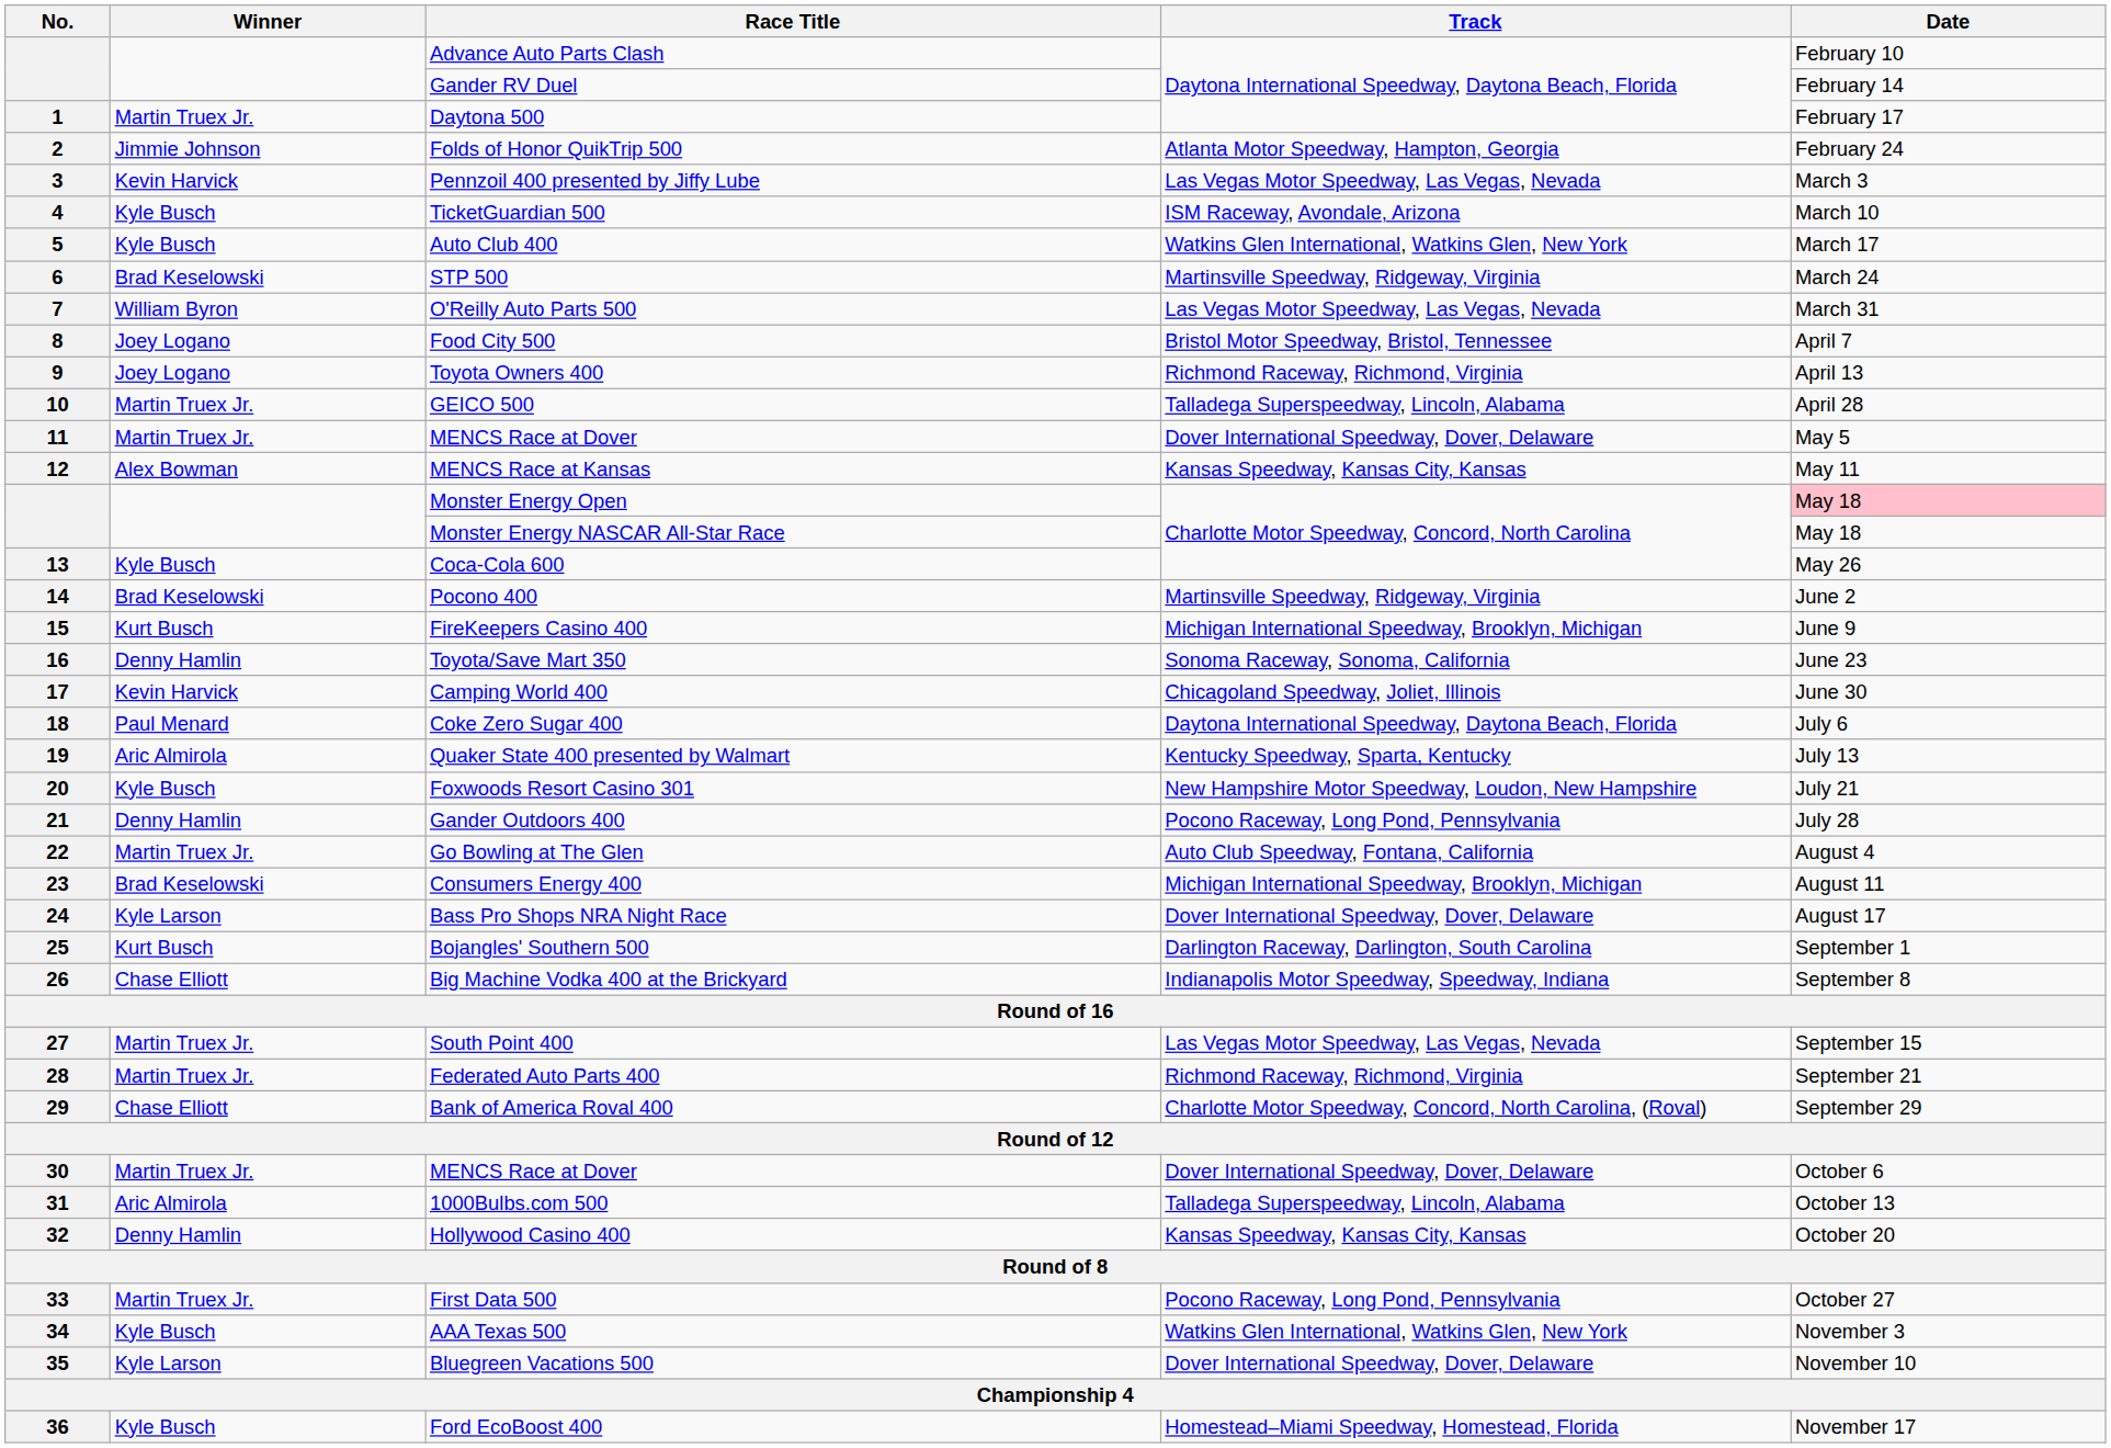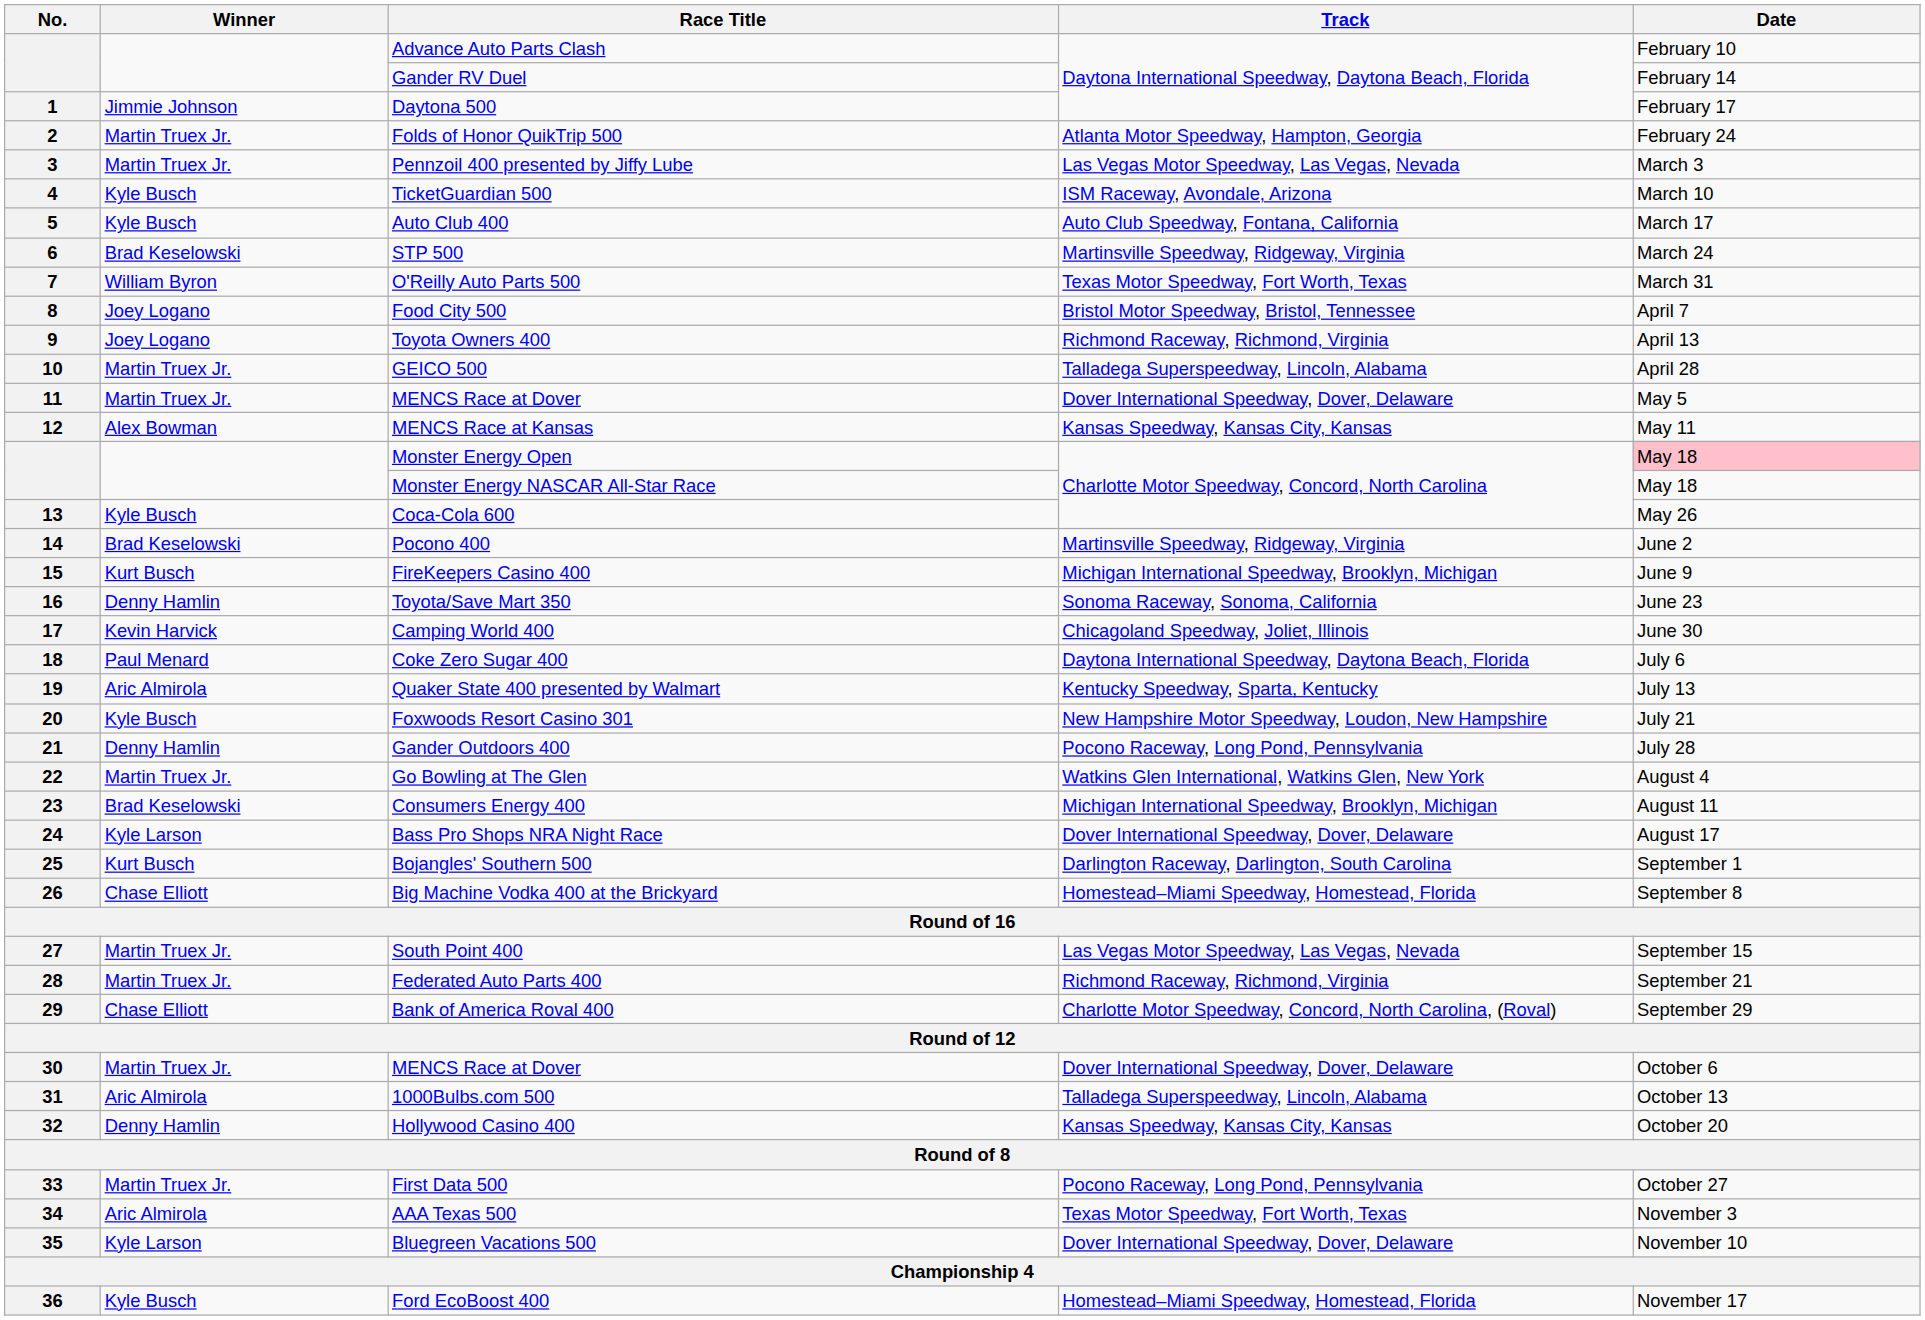 <table class="wikitable sortable" style="font-size:95%; width:100%">
 <tr>
 <th style="width:5%;">No.</th>
 <th style="width:15%;">Winner</th>
 <th style="width:35%;">Race Title</th>
 <th style="width:30%;"><a href='#'>Track</a></th>
 <th style="width:15%;">Date</th>
 </tr>
 <tr>
 <th rowspan="2"></th>
 <td rowspan="2"></td>
 <td><a href='#'>Advance Auto Parts Clash</a></td>
 <td rowspan="3"><a href='#'>Daytona International Speedway</a>, <a href='#'>Daytona Beach, Florida</a></td>
 <td>February 10</td>
 </tr>
 <tr>
 <td><a href='#'>Gander RV Duel</a></td>
 <td>February 14</td>
 </tr>
 <tr>
 <th>1</th>
-<td><a href='#'>Martin Truex Jr.</a></td>
+<td><a href='#'>Jimmie Johnson</a></td>
 <td><a href='#'>Daytona 500</a></td>
 <td>February 17</td>
 </tr>
 <tr>
 <th>2</th>
-<td><a href='#'>Jimmie Johnson</a></td>
+<td><a href='#'>Martin Truex Jr.</a></td>
 <td><a href='#'>Folds of Honor QuikTrip 500</a></td>
 <td><a href='#'>Atlanta Motor Speedway</a>, <a href='#'>Hampton, Georgia</a></td>
 <td>February 24</td>
 </tr>
 <tr>
 <th>3</th>
-<td><a href='#'>Kevin Harvick</a></td>
+<td><a href='#'>Martin Truex Jr.</a></td>
 <td><a href='#'>Pennzoil 400 presented by Jiffy Lube</a></td>
 <td><a href='#'>Las Vegas Motor Speedway</a>, <a href='#'>Las Vegas</a>, <a href='#'>Nevada</a></td>
 <td>March 3</td>
 </tr>
 <tr>
 <th>4</th>
 <td><a href='#'>Kyle Busch</a></td>
 <td><a href='#'>TicketGuardian 500</a></td>
 <td><a href='#'>ISM Raceway</a>, <a href='#'>Avondale, Arizona</a></td>
 <td>March 10</td>
 </tr>
 <tr>
 <th>5</th>
 <td><a href='#'>Kyle Busch</a></td>
 <td><a href='#'>Auto Club 400</a></td>
-<td><a href='#'>Watkins Glen International</a>, <a href='#'>Watkins Glen</a>, <a href='#'>New York</a></td>
+<td><a href='#'>Auto Club Speedway</a>, <a href='#'>Fontana, California</a></td>
 <td>March 17</td>
 </tr>
 <tr>
 <th>6</th>
 <td><a href='#'>Brad Keselowski</a></td>
 <td><a href='#'>STP 500</a></td>
 <td><a href='#'>Martinsville Speedway</a>, <a href='#'>Ridgeway, Virginia</a></td>
 <td>March 24</td>
 </tr>
 <tr>
 <th>7</th>
 <td><a href='#'>William Byron</a></td>
 <td><a href='#'>O'Reilly Auto Parts 500</a></td>
-<td><a href='#'>Las Vegas Motor Speedway</a>, <a href='#'>Las Vegas</a>, <a href='#'>Nevada</a></td>
+<td><a href='#'>Texas Motor Speedway</a>, <a href='#'>Fort Worth, Texas</a></td>
 <td>March 31</td>
 </tr>
 <tr>
 <th>8</th>
 <td><a href='#'>Joey Logano</a></td>
 <td><a href='#'>Food City 500</a></td>
 <td><a href='#'>Bristol Motor Speedway</a>, <a href='#'>Bristol, Tennessee</a></td>
 <td>April 7</td>
 </tr>
 <tr>
 <th>9</th>
 <td><a href='#'>Joey Logano</a></td>
 <td><a href='#'>Toyota Owners 400</a></td>
 <td><a href='#'>Richmond Raceway</a>, <a href='#'>Richmond, Virginia</a></td>
 <td>April 13</td>
 </tr>
 <tr>
 <th>10</th>
 <td><a href='#'>Martin Truex Jr.</a></td>
 <td><a href='#'>GEICO 500</a></td>
 <td><a href='#'>Talladega Superspeedway</a>, <a href='#'>Lincoln, Alabama</a></td>
 <td>April 28</td>
 </tr>
 <tr>
 <th>11</th>
 <td><a href='#'>Martin Truex Jr.</a></td>
 <td><a href='#'>MENCS Race at Dover</a></td>
 <td><a href='#'>Dover International Speedway</a>, <a href='#'>Dover, Delaware</a></td>
 <td>May 5</td>
 </tr>
 <tr>
 <th>12</th>
 <td><a href='#'>Alex Bowman</a></td>
 <td><a href='#'>MENCS Race at Kansas</a></td>
 <td><a href='#'>Kansas Speedway</a>, <a href='#'>Kansas City, Kansas</a></td>
 <td>May 11</td>
 </tr>
 <tr>
 <th rowspan="2"></th>
 <td rowspan="2"></td>
 <td><a href='#'>Monster Energy Open</a></td>
 <td rowspan="3"><a href='#'>Charlotte Motor Speedway</a>, <a href='#'>Concord, North Carolina</a></td>
 <td style="background: pink;">May 18</td>
 </tr>
 <tr>
 <td><a href='#'>Monster Energy NASCAR All-Star Race</a></td>
 <td>May 18</td>
 </tr>
 <tr>
 <th>13</th>
 <td><a href='#'>Kyle Busch</a></td>
 <td><a href='#'>Coca-Cola 600</a></td>
 <td>May 26</td>
 </tr>
 <tr>
 <th>14</th>
 <td><a href='#'>Brad Keselowski</a></td>
 <td><a href='#'>Pocono 400</a></td>
 <td><a href='#'>Martinsville Speedway</a>, <a href='#'>Ridgeway, Virginia</a></td>
 <td>June 2</td>
 </tr>
 <tr>
 <th>15</th>
 <td><a href='#'>Kurt Busch</a></td>
 <td><a href='#'>FireKeepers Casino 400</a></td>
 <td><a href='#'>Michigan International Speedway</a>, <a href='#'>Brooklyn, Michigan</a></td>
 <td>June 9</td>
 </tr>
 <tr>
 <th>16</th>
 <td><a href='#'>Denny Hamlin</a></td>
 <td><a href='#'>Toyota/Save Mart 350</a></td>
 <td><a href='#'>Sonoma Raceway</a>, <a href='#'>Sonoma, California</a></td>
 <td>June 23</td>
 </tr>
 <tr>
 <th>17</th>
 <td><a href='#'>Kevin Harvick</a></td>
 <td><a href='#'>Camping World 400</a></td>
 <td><a href='#'>Chicagoland Speedway</a>, <a href='#'>Joliet, Illinois</a></td>
 <td>June 30</td>
 </tr>
 <tr>
 <th>18</th>
 <td><a href='#'>Paul Menard</a></td>
 <td><a href='#'>Coke Zero Sugar 400</a></td>
 <td><a href='#'>Daytona International Speedway</a>, <a href='#'>Daytona Beach, Florida</a></td>
 <td>July 6</td>
 </tr>
 <tr>
 <th>19</th>
 <td><a href='#'>Aric Almirola</a></td>
 <td><a href='#'>Quaker State 400 presented by Walmart</a></td>
 <td><a href='#'>Kentucky Speedway</a>, <a href='#'>Sparta, Kentucky</a></td>
 <td>July 13</td>
 </tr>
 <tr>
 <th>20</th>
 <td><a href='#'>Kyle Busch</a></td>
 <td><a href='#'>Foxwoods Resort Casino 301</a></td>
 <td><a href='#'>New Hampshire Motor Speedway</a>, <a href='#'>Loudon, New Hampshire</a></td>
 <td>July 21</td>
 </tr>
 <tr>
 <th>21</th>
 <td><a href='#'>Denny Hamlin</a></td>
 <td><a href='#'>Gander Outdoors 400</a></td>
 <td><a href='#'>Pocono Raceway</a>, <a href='#'>Long Pond, Pennsylvania</a></td>
 <td>July 28</td>
 </tr>
 <tr>
 <th>22</th>
 <td><a href='#'>Martin Truex Jr.</a></td>
 <td><a href='#'>Go Bowling at The Glen</a></td>
-<td><a href='#'>Auto Club Speedway</a>, <a href='#'>Fontana, California</a></td>
+<td><a href='#'>Watkins Glen International</a>, <a href='#'>Watkins Glen</a>, <a href='#'>New York</a></td>
 <td>August 4</td>
 </tr>
 <tr>
 <th>23</th>
 <td><a href='#'>Brad Keselowski</a></td>
 <td><a href='#'>Consumers Energy 400</a></td>
 <td><a href='#'>Michigan International Speedway</a>, <a href='#'>Brooklyn, Michigan</a></td>
 <td>August 11</td>
 </tr>
 <tr>
 <th>24</th>
 <td><a href='#'>Kyle Larson</a></td>
 <td><a href='#'>Bass Pro Shops NRA Night Race</a></td>
 <td><a href='#'>Dover International Speedway</a>, <a href='#'>Dover, Delaware</a></td>
 <td>August 17</td>
 </tr>
 <tr>
 <th>25</th>
 <td><a href='#'>Kurt Busch</a></td>
 <td><a href='#'>Bojangles' Southern 500</a></td>
 <td><a href='#'>Darlington Raceway</a>, <a href='#'>Darlington, South Carolina</a></td>
 <td>September 1</td>
 </tr>
 <tr>
 <th>26</th>
 <td><a href='#'>Chase Elliott</a></td>
 <td><a href='#'>Big Machine Vodka 400 at the Brickyard</a></td>
-<td><a href='#'>Indianapolis Motor Speedway</a>, <a href='#'>Speedway, Indiana</a></td>
+<td><a href='#'>Homestead–Miami Speedway</a>, <a href='#'>Homestead, Florida</a></td>
 <td>September 8</td>
 </tr>
 <tr>
 <th colspan="5">Round of 16</th>
 </tr>
 <tr>
 <th>27</th>
 <td><a href='#'>Martin Truex Jr.</a></td>
 <td><a href='#'>South Point 400</a></td>
 <td><a href='#'>Las Vegas Motor Speedway</a>, <a href='#'>Las Vegas</a>, <a href='#'>Nevada</a></td>
 <td>September 15</td>
 </tr>
 <tr>
 <th>28</th>
 <td><a href='#'>Martin Truex Jr.</a></td>
 <td><a href='#'>Federated Auto Parts 400</a></td>
 <td><a href='#'>Richmond Raceway</a>, <a href='#'>Richmond, Virginia</a></td>
 <td>September 21</td>
 </tr>
 <tr>
 <th>29</th>
 <td><a href='#'>Chase Elliott</a></td>
 <td><a href='#'>Bank of America Roval 400</a></td>
 <td><a href='#'>Charlotte Motor Speedway</a>, <a href='#'>Concord, North Carolina</a>, (<a href='#'>Roval</a>)</td>
 <td>September 29</td>
 </tr>
 <tr>
 <th colspan="5">Round of 12</th>
 </tr>
 <tr>
 <th>30</th>
 <td><a href='#'>Martin Truex Jr.</a></td>
 <td><a href='#'>MENCS Race at Dover</a></td>
 <td><a href='#'>Dover International Speedway</a>, <a href='#'>Dover, Delaware</a></td>
 <td>October 6</td>
 </tr>
 <tr>
 <th>31</th>
 <td><a href='#'>Aric Almirola</a></td>
 <td><a href='#'>1000Bulbs.com 500</a></td>
 <td><a href='#'>Talladega Superspeedway</a>, <a href='#'>Lincoln, Alabama</a></td>
 <td>October 13</td>
 </tr>
 <tr>
 <th>32</th>
 <td><a href='#'>Denny Hamlin</a></td>
 <td><a href='#'>Hollywood Casino 400</a></td>
 <td><a href='#'>Kansas Speedway</a>, <a href='#'>Kansas City, Kansas</a></td>
 <td>October 20</td>
 </tr>
 <tr>
 <th colspan="5">Round of 8</th>
 </tr>
 <tr>
 <th>33</th>
 <td><a href='#'>Martin Truex Jr.</a></td>
 <td><a href='#'>First Data 500</a></td>
 <td><a href='#'>Pocono Raceway</a>, <a href='#'>Long Pond, Pennsylvania</a></td>
 <td>October 27</td>
 </tr>
 <tr>
 <th>34</th>
-<td><a href='#'>Kyle Busch</a></td>
+<td><a href='#'>Aric Almirola</a></td>
 <td><a href='#'>AAA Texas 500</a></td>
-<td><a href='#'>Watkins Glen International</a>, <a href='#'>Watkins Glen</a>, <a href='#'>New York</a></td>
+<td><a href='#'>Texas Motor Speedway</a>, <a href='#'>Fort Worth, Texas</a></td>
 <td>November 3</td>
 </tr>
 <tr>
 <th>35</th>
 <td><a href='#'>Kyle Larson</a></td>
 <td><a href='#'>Bluegreen Vacations 500</a></td>
 <td><a href='#'>Dover International Speedway</a>, <a href='#'>Dover, Delaware</a></td>
 <td>November 10</td>
 </tr>
 <tr>
 <th colspan="5">Championship 4</th>
 </tr>
 <tr>
 <th>36</th>
 <td><a href='#'>Kyle Busch</a></td>
 <td><a href='#'>Ford EcoBoost 400</a></td>
 <td><a href='#'>Homestead–Miami Speedway</a>, <a href='#'>Homestead, Florida</a></td>
 <td>November 17</td>
 </tr>
 </table>
